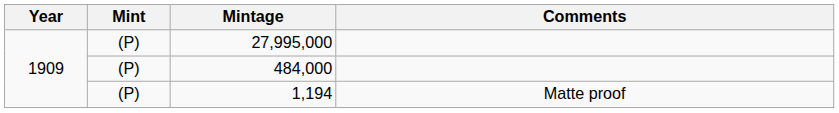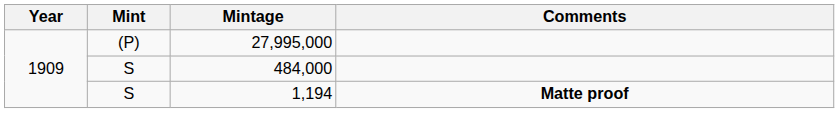 <table class="wikitable sortable" style="min-width:65%; text-align:center;">
 <tr>
 <th width="10%">Year</th>
 <th width="10%">Mint</th>
 <th width="20%">Mintage</th>
 <th width="60%">Comments</th>
 </tr>
 <tr>
 <td rowspan="3">1909</td>
 <td>(P)</td>
 <td align="right">27,995,000</td>
 <td></td>
 </tr>
 <tr>
-<td>(P)</td>
+<td>S</td>
 <td align="right">484,000</td>
 <td></td>
 </tr>
 <tr>
-<td>(P)</td>
+<td>S</td>
 <td align="right">1,194</td>
-<td>Matte proof</td>
+<td><strong>Matte proof</strong></td>
 </tr>
 </table>
